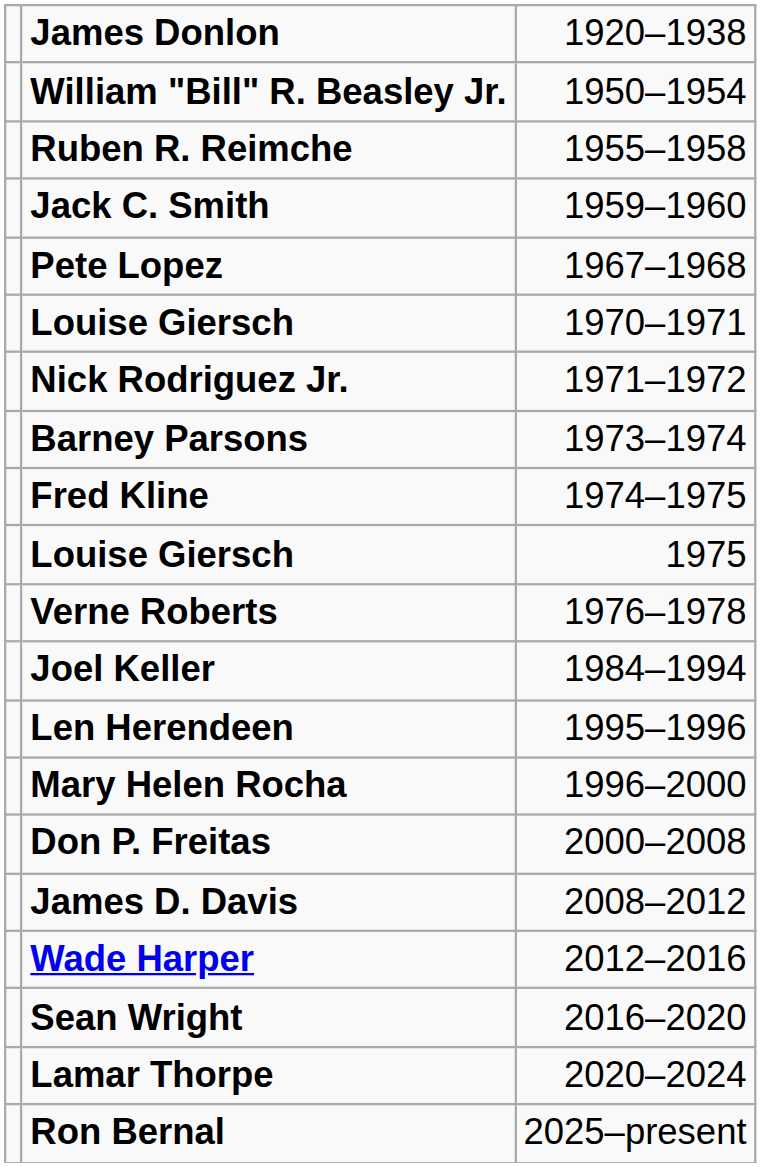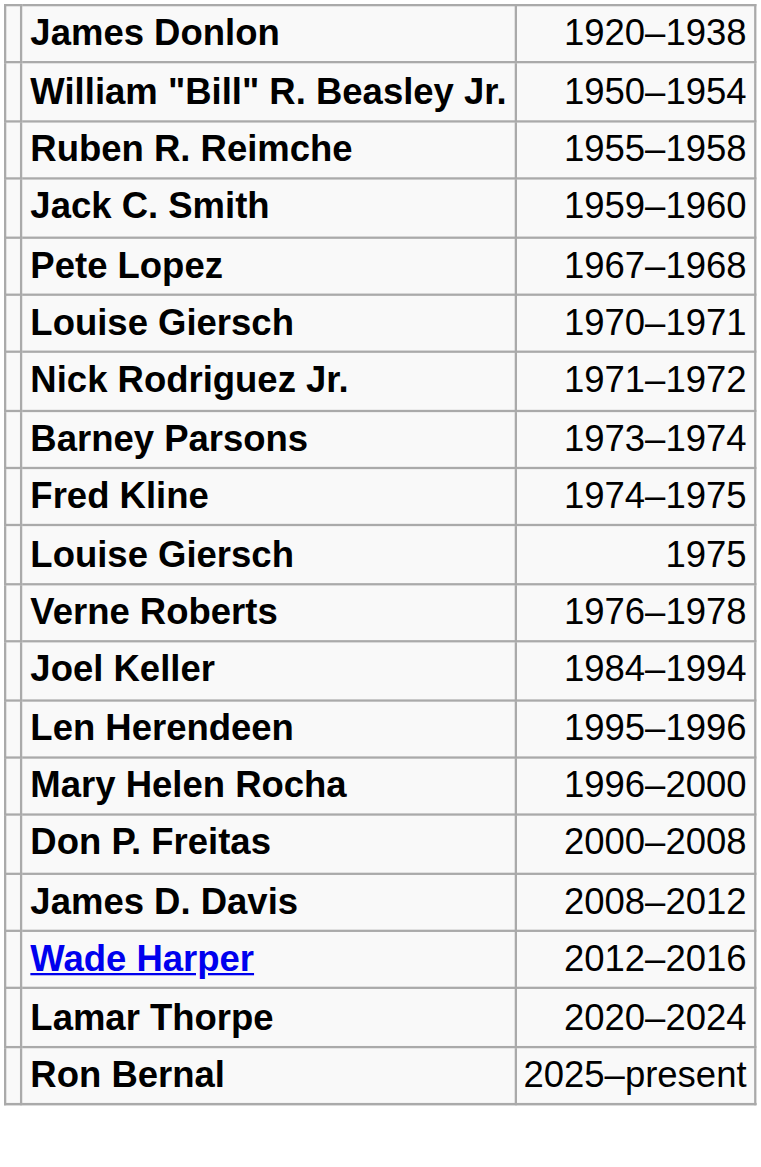 <table class="wikitable">
 <tr>
 <td></td>
 <td><strong>James Donlon</strong></td>
 <td align=right>1920–1938</td>
 </tr>
 <tr>
 <td></td>
 <td><strong>William "Bill" R. Beasley Jr.</strong></td>
 <td align=right>1950–1954</td>
 </tr>
 <tr>
 <td></td>
 <td><strong>Ruben R. Reimche</strong></td>
 <td align=right>1955–1958</td>
 </tr>
 <tr>
 <td></td>
 <td><strong>Jack C. Smith</strong></td>
 <td align=right>1959–1960</td>
 </tr>
 <tr>
 <td></td>
 <td><strong>Pete Lopez</strong></td>
 <td align=right>1967–1968</td>
 </tr>
 <tr>
 <td></td>
 <td><strong>Louise Giersch</strong></td>
 <td align=right>1970–1971</td>
 </tr>
 <tr>
 <td></td>
 <td><strong>Nick Rodriguez Jr.</strong></td>
 <td align=right>1971–1972</td>
 </tr>
 <tr>
 <td></td>
 <td><strong>Barney Parsons</strong></td>
 <td align=right>1973–1974</td>
 </tr>
 <tr>
 <td></td>
 <td><strong>Fred Kline</strong></td>
 <td align=right>1974–1975</td>
 </tr>
 <tr>
 <td></td>
 <td><strong>Louise Giersch</strong></td>
 <td align=right>1975</td>
 </tr>
 <tr>
 <td></td>
 <td><strong>Verne Roberts</strong></td>
 <td align=right>1976–1978</td>
 </tr>
 <tr>
 <td></td>
 <td><strong>Joel Keller</strong></td>
 <td align=right>1984–1994</td>
 </tr>
 <tr>
 <td></td>
 <td><strong>Len Herendeen</strong></td>
 <td align=right>1995–1996</td>
 </tr>
 <tr>
 <td></td>
 <td><strong>Mary Helen Rocha</strong></td>
 <td align=right>1996–2000</td>
 </tr>
 <tr>
 <td></td>
 <td><strong>Don P. Freitas</strong></td>
 <td align=right>2000–2008</td>
 </tr>
 <tr>
 <td></td>
 <td><strong>James D. Davis</strong></td>
 <td align=right>2008–2012</td>
 </tr>
 <tr>
 <td></td>
 <td><strong><a href='#'>Wade Harper</a></strong></td>
 <td align=right>2012–2016</td>
 </tr>
 <tr>
 <td></td>
-<td><strong>Sean Wright</strong></td>
-<td align=right>2016–2020</td>
-</tr>
-<tr>
-<td></td>
 <td><strong>Lamar Thorpe</strong></td>
 <td align=right>2020–2024</td>
 </tr>
 <tr>
 <td></td>
 <td><strong>Ron Bernal</strong></td>
 <td align=right>2025–present</td>
 </tr>
 <tr>
 </tr>
 </table>
